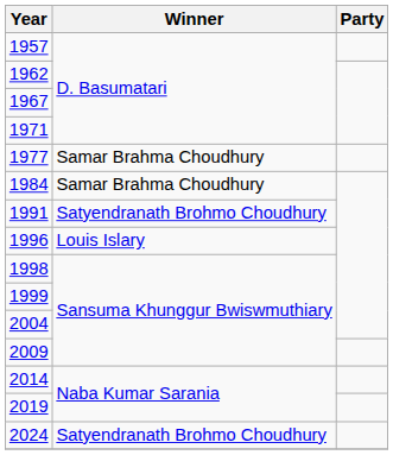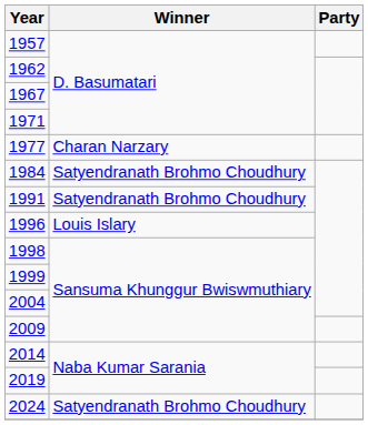 <table class="wikitable sortable">
 <tr>
 <th>Year</th>
 <th>Winner</th>
 <th colspan=2>Party</th>
 </tr>
 <tr>
 <td><a href='#'>1957</a></td>
 <td rowspan="4"><a href='#'>D. Basumatari</a></td>
 <td></td>
 </tr>
 <tr>
 <td><a href='#'>1962</a></td>
 </tr>
 <tr>
 <td><a href='#'>1967</a></td>
 </tr>
 <tr>
 <td><a href='#'>1971</a></td>
 </tr>
 <tr>
 <td><a href='#'>1977</a></td>
-<td>Samar Brahma Choudhury</td>
+<td><a href='#'>Charan Narzary</a></td>
 <td></td>
 </tr>
 <tr>
 <td><a href='#'>1984</a></td>
-<td>Samar Brahma Choudhury</td>
+<td><a href='#'>Satyendranath Brohmo Choudhury</a></td>
 </tr>
 <tr>
 <td><a href='#'>1991</a></td>
 <td><a href='#'>Satyendranath Brohmo Choudhury</a></td>
 </tr>
 <tr>
 <td><a href='#'>1996</a></td>
 <td><a href='#'>Louis Islary</a></td>
 </tr>
 <tr>
 <td><a href='#'>1998</a></td>
 <td rowspan="4"><a href='#'>Sansuma Khunggur Bwiswmuthiary</a></td>
 </tr>
 <tr>
 <td><a href='#'>1999</a></td>
 </tr>
 <tr>
 <td><a href='#'>2004</a></td>
 </tr>
 <tr>
 <td><a href='#'>2009</a></td>
 <td></td>
 </tr>
 <tr>
 <td><a href='#'>2014</a></td>
 <td rowspan="2"><a href='#'>Naba Kumar Sarania</a></td>
 <td></td>
 </tr>
 <tr>
 <td><a href='#'>2019</a></td>
 </tr>
 <tr>
 <td><a href='#'>2024</a></td>
 <td><a href='#'>Satyendranath Brohmo Choudhury</a></td>
 <td></td>
 </tr>
 <tr>
 </tr>
 </table>
